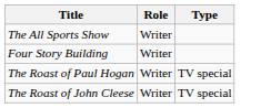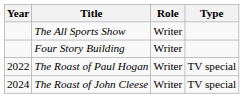 <table class="wikitable">
 <tr>
+<th>Year</th>
 <th>Title</th>
 <th>Role</th>
 <th>Type</th>
 </tr>
 <tr>
+<td></td>
 <td><em>The All Sports Show</em></td>
 <td>Writer</td>
 <td></td>
 </tr>
 <tr>
+<td></td>
 <td><em>Four Story Building</em></td>
 <td>Writer</td>
 <td></td>
 </tr>
 <tr>
+<td>2022</td>
 <td><em>The Roast of Paul Hogan</em></td>
 <td>Writer</td>
 <td>TV special</td>
 </tr>
 <tr>
+<td>2024</td>
 <td><em>The Roast of John Cleese</em></td>
 <td>Writer</td>
 <td>TV special</td>
 </tr>
 </table>
